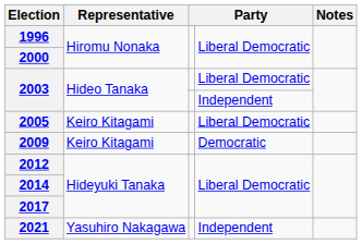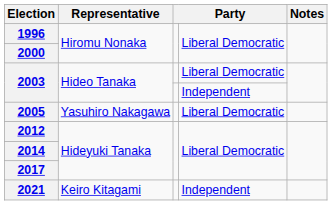 <table class=wikitable>
 <tr valign=bottom>
 <th>Election</th>
 <th>Representative</th>
 <th colspan="2">Party</th>
 <th>Notes</th>
 </tr>
 <tr>
 <th><a href='#'>1996</a></th>
 <td rowspan="2"><a href='#'>Hiromu Nonaka</a></td>
 <td rowspan="2" bgcolor=></td>
 <td rowspan="2"><a href='#'>Liberal Democratic</a></td>
 <td rowspan="2"></td>
 </tr>
 <tr>
 <th><a href='#'>2000</a></th>
 </tr>
 <tr>
 <th rowspan="2"><a href='#'>2003</a></th>
 <td rowspan="2"><a href='#'>Hideo Tanaka</a></td>
 <td bgcolor=></td>
 <td><a href='#'>Liberal Democratic</a></td>
 <td rowspan="2"></td>
 </tr>
 <tr>
 <td bgcolor=></td>
 <td><a href='#'>Independent</a></td>
 </tr>
 <tr>
 <th><a href='#'>2005</a></th>
-<td><a href='#'>Keiro Kitagami</a></td>
+<td><a href='#'>Yasuhiro Nakagawa</a></td>
 <td bgcolor=></td>
 <td><a href='#'>Liberal Democratic</a></td>
-<td></td>
-</tr>
-<tr>
-<th><a href='#'>2009</a></th>
-<td><a href='#'>Keiro Kitagami</a></td>
-<td bgcolor=></td>
-<td><a href='#'>Democratic</a></td>
 <td></td>
 </tr>
 <tr>
 <th><a href='#'>2012</a></th>
 <td rowspan="3"><a href='#'>Hideyuki Tanaka</a></td>
 <td rowspan="3" bgcolor=></td>
 <td rowspan="3"><a href='#'>Liberal Democratic</a></td>
 <td rowspan="3"></td>
 </tr>
 <tr>
 <th><a href='#'>2014</a></th>
 </tr>
 <tr>
 <th><a href='#'>2017</a></th>
 </tr>
 <tr>
 <th><a href='#'>2021</a></th>
-<td><a href='#'>Yasuhiro Nakagawa</a></td>
+<td><a href='#'>Keiro Kitagami</a></td>
 <td bgcolor=></td>
 <td><a href='#'>Independent</a></td>
 <td></td>
 </tr>
 </table>
